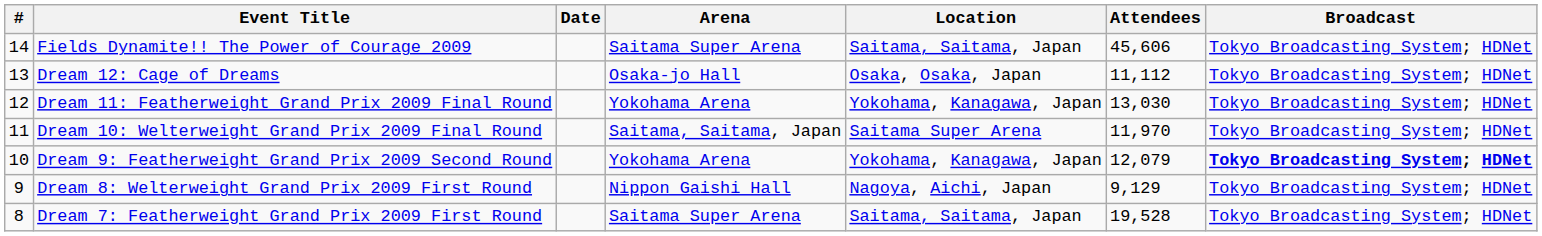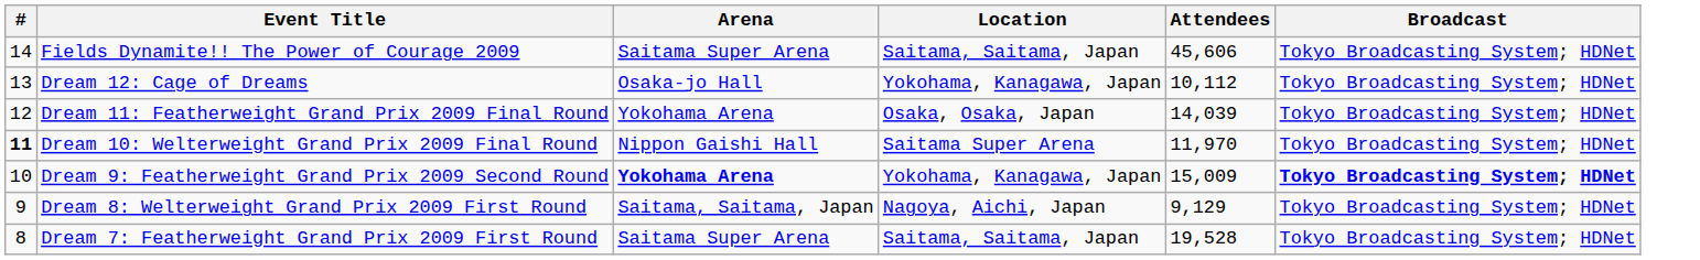 <table class="sortable wikitable succession-box" style="font-size:90%;">
 <tr>
 <th scope="col">#</th>
 <th scope="col">Event Title</th>
-<th scope="col">Date</th>
 <th scope="col">Arena</th>
 <th scope="col">Location</th>
 <th scope="col">Attendees</th>
 <th scope="col">Broadcast</th>
 </tr>
 <tr>
 <td align=center>14</td>
 <td><a href='#'>Fields Dynamite!! The Power of Courage 2009</a></td>
-<td></td>
 <td><a href='#'>Saitama Super Arena</a></td>
 <td><a href='#'>Saitama, Saitama</a>, Japan</td>
 <td>45,606</td>
 <td><a href='#'>Tokyo Broadcasting System</a>; <a href='#'>HDNet</a></td>
 </tr>
 <tr>
 <td align=center>13</td>
 <td><a href='#'>Dream 12: Cage of Dreams</a></td>
-<td></td>
 <td><a href='#'>Osaka-jo Hall</a></td>
-<td><a href='#'>Osaka</a>, <a href='#'>Osaka</a>, Japan</td>
-<td>11,112</td>
+<td><a href='#'>Yokohama</a>, <a href='#'>Kanagawa</a>, Japan</td>
+<td>10,112</td>
 <td><a href='#'>Tokyo Broadcasting System</a>; <a href='#'>HDNet</a></td>
 </tr>
 <tr>
 <td align=center>12</td>
 <td><a href='#'>Dream 11: Featherweight Grand Prix 2009 Final Round</a></td>
-<td></td>
 <td><a href='#'>Yokohama Arena</a></td>
-<td><a href='#'>Yokohama</a>, <a href='#'>Kanagawa</a>, Japan</td>
-<td>13,030</td>
+<td><a href='#'>Osaka</a>, <a href='#'>Osaka</a>, Japan</td>
+<td>14,039</td>
 <td><a href='#'>Tokyo Broadcasting System</a>; <a href='#'>HDNet</a></td>
 </tr>
 <tr>
-<td align=center>11</td>
+<td align=center><strong>11</strong></td>
 <td><a href='#'>Dream 10: Welterweight Grand Prix 2009 Final Round</a></td>
-<td></td>
-<td><a href='#'>Saitama, Saitama</a>, Japan</td>
+<td><a href='#'>Nippon Gaishi Hall</a></td>
 <td><a href='#'>Saitama Super Arena</a></td>
 <td>11,970</td>
 <td><a href='#'>Tokyo Broadcasting System</a>; <a href='#'>HDNet</a></td>
 </tr>
 <tr>
 <td align=center>10</td>
 <td><a href='#'>Dream 9: Featherweight Grand Prix 2009 Second Round</a></td>
-<td></td>
-<td><a href='#'>Yokohama Arena</a></td>
+<td><strong><a href='#'>Yokohama Arena</a></strong></td>
 <td><a href='#'>Yokohama</a>, <a href='#'>Kanagawa</a>, Japan</td>
-<td>12,079</td>
+<td>15,009</td>
 <td><strong><a href='#'>Tokyo Broadcasting System</a>; <a href='#'>HDNet</a></strong></td>
 </tr>
 <tr>
 <td align=center>9</td>
 <td><a href='#'>Dream 8: Welterweight Grand Prix 2009 First Round</a></td>
-<td></td>
-<td><a href='#'>Nippon Gaishi Hall</a></td>
+<td><a href='#'>Saitama, Saitama</a>, Japan</td>
 <td><a href='#'>Nagoya</a>, <a href='#'>Aichi</a>, Japan</td>
 <td>9,129</td>
 <td><a href='#'>Tokyo Broadcasting System</a>; <a href='#'>HDNet</a></td>
 </tr>
 <tr>
 <td align=center>8</td>
 <td><a href='#'>Dream 7: Featherweight Grand Prix 2009 First Round</a></td>
-<td></td>
 <td><a href='#'>Saitama Super Arena</a></td>
 <td><a href='#'>Saitama, Saitama</a>, Japan</td>
 <td>19,528</td>
 <td><a href='#'>Tokyo Broadcasting System</a>; <a href='#'>HDNet</a></td>
 </tr>
 </table>
